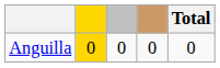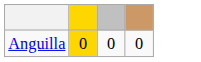 <table class="wikitable">
 <tr>
 <th></th>
 <th style="background-color:gold">        </th>
 <th style="background-color:silver">      </th>
 <th style="background-color:#CC9966">      </th>
-<th>Total</th>
 </tr>
 <tr align="center">
 <td> <a href='#'>Anguilla</a></td>
 <td style="background: gold;">0</td>
 <td>0</td>
 <td>0</td>
-<td>0</td>
 </tr>
 </table>
